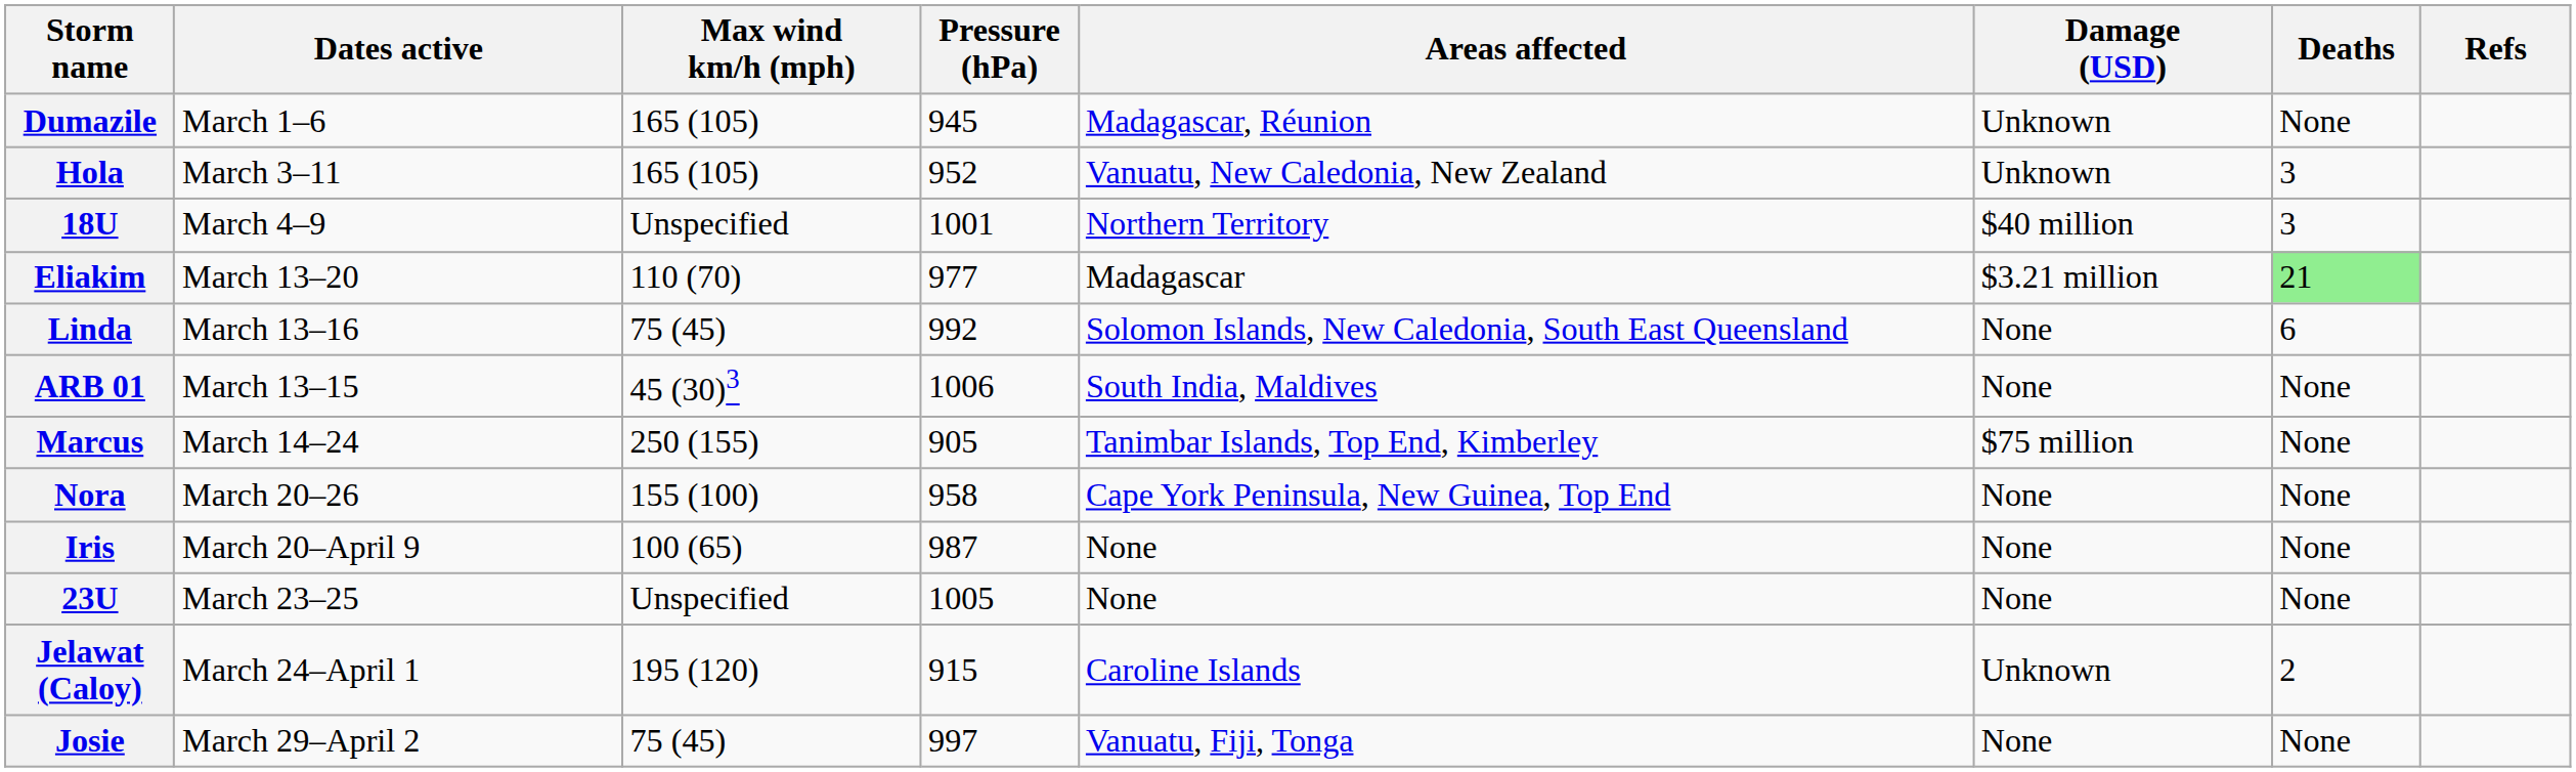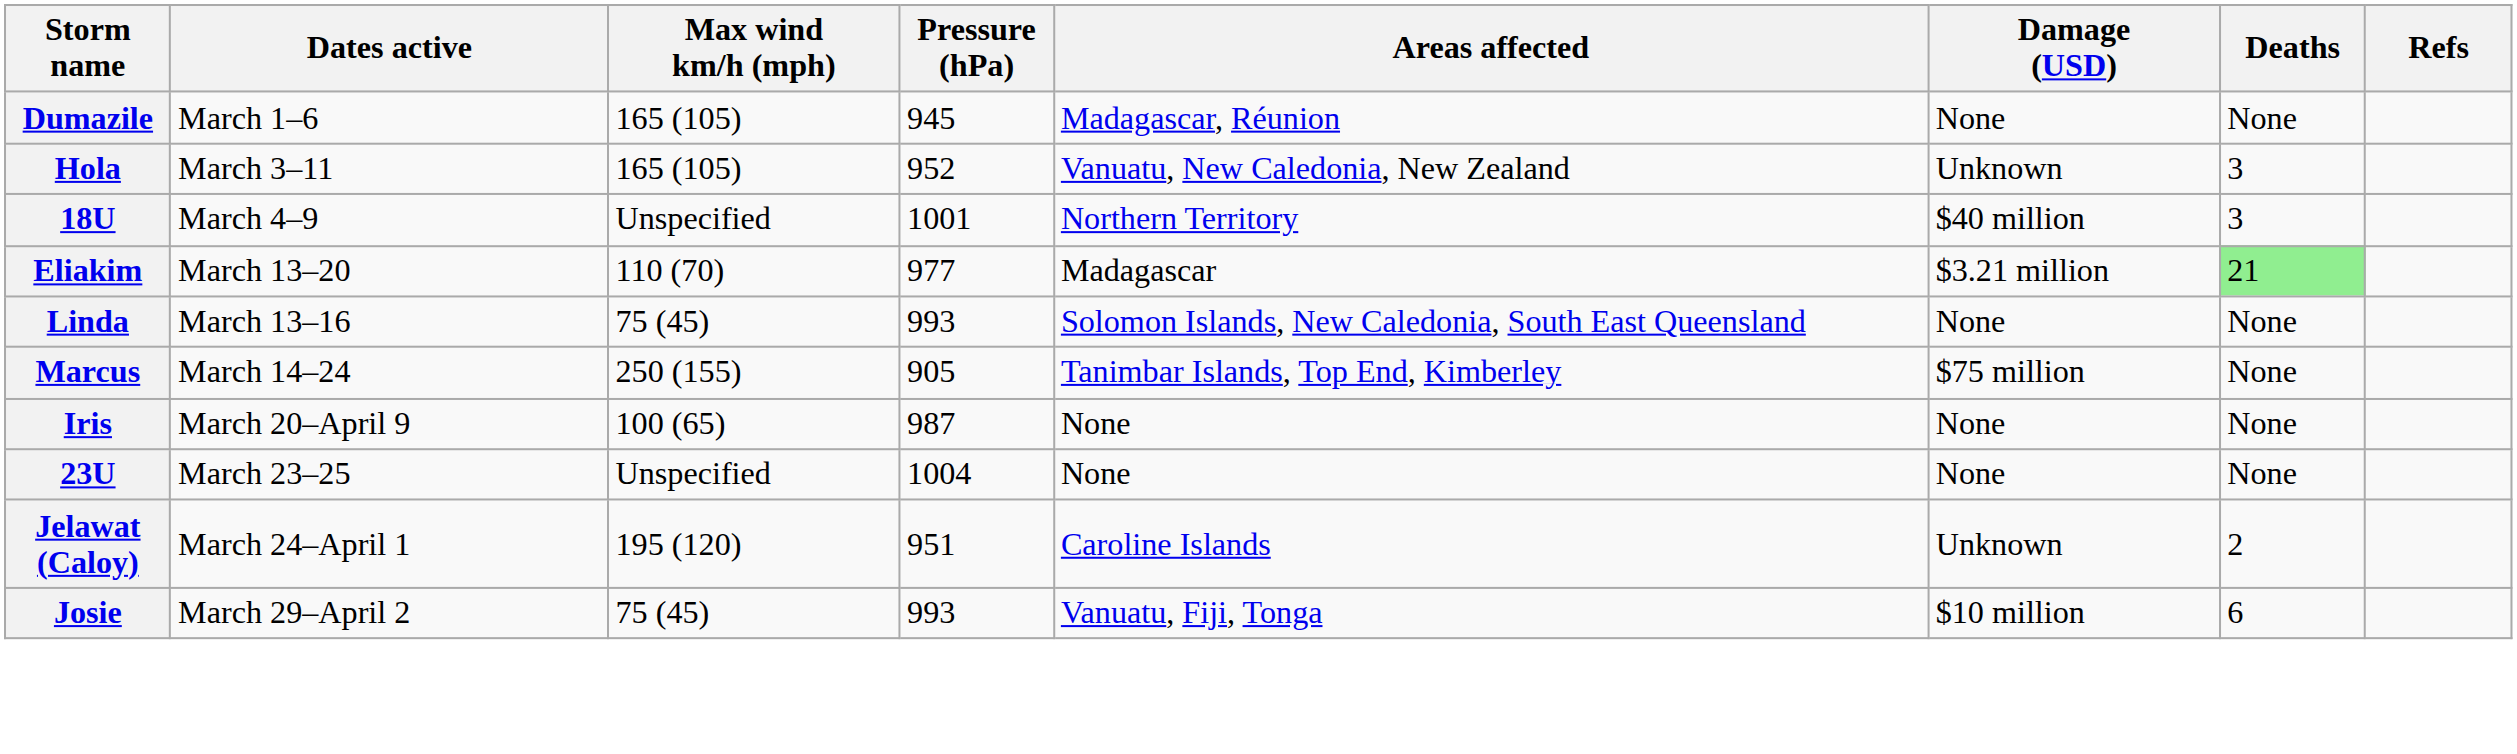 <table class="wikitable sortable">
 <tr>
 <th style="width:5%;">Storm name</th>
 <th style="width:15%;">Dates active</th>
 <th style="width:10%;">Max wind<br>km/h (mph)</th>
 <th style="width:5%;">Pressure<br>(hPa)</th>
 <th style="width:30%;">Areas affected</th>
 <th style="width:10%;">Damage<br>(<a href='#'>USD</a>)</th>
 <th style="width:5%;">Deaths</th>
 <th style="width:5%;">Refs</th>
 </tr>
 <tr>
 <th><a href='#'>Dumazile</a></th>
 <td>March 1–6</td>
 <td>165 (105)</td>
 <td>945</td>
 <td><a href='#'>Madagascar</a>, <a href='#'>Réunion</a></td>
-<td>Unknown</td>
+<td>None</td>
 <td>None</td>
 <td></td>
 </tr>
 <tr>
 <th><a href='#'>Hola</a></th>
 <td>March 3–11</td>
 <td>165 (105)</td>
 <td>952</td>
 <td><a href='#'>Vanuatu</a>, <a href='#'>New Caledonia</a>, New Zealand</td>
 <td>Unknown</td>
 <td>3</td>
 <td></td>
 </tr>
 <tr>
 <th><a href='#'>18U</a></th>
 <td>March 4–9</td>
 <td>Unspecified</td>
 <td>1001</td>
 <td><a href='#'>Northern Territory</a></td>
 <td>$40 million</td>
 <td>3</td>
 <td></td>
 </tr>
 <tr>
 <th><a href='#'>Eliakim</a></th>
 <td>March 13–20</td>
 <td>110 (70)</td>
 <td>977</td>
 <td>Madagascar</td>
 <td>$3.21 million</td>
 <td style="background: lightgreen;">21</td>
 <td></td>
 </tr>
 <tr>
 <th><a href='#'>Linda</a></th>
 <td>March 13–16</td>
 <td>75 (45)</td>
-<td>992</td>
+<td>993</td>
 <td><a href='#'>Solomon Islands</a>, <a href='#'>New Caledonia</a>, <a href='#'>South East Queensland</a></td>
-<td>None</td>
-<td>6</td>
-<td></td>
-</tr>
-<tr>
-<th><a href='#'>ARB 01</a></th>
-<td>March 13–15</td>
-<td>45 (30)<a href='#'><sup>3</sup></a></td>
-<td>1006</td>
-<td><a href='#'>South India</a>, <a href='#'>Maldives</a></td>
 <td>None</td>
 <td>None</td>
 <td></td>
 </tr>
 <tr>
 <th><a href='#'>Marcus</a></th>
 <td>March 14–24</td>
 <td>250 (155)</td>
 <td>905</td>
 <td><a href='#'>Tanimbar Islands</a>, <a href='#'>Top End</a>, <a href='#'>Kimberley</a></td>
 <td>$75 million</td>
-<td>None</td>
-<td></td>
-</tr>
-<tr>
-<th><a href='#'>Nora</a></th>
-<td>March 20–26</td>
-<td>155 (100)</td>
-<td>958</td>
-<td><a href='#'>Cape York Peninsula</a>, <a href='#'>New Guinea</a>, <a href='#'>Top End</a></td>
-<td>None</td>
 <td>None</td>
 <td></td>
 </tr>
 <tr>
 <th><a href='#'>Iris</a></th>
 <td>March 20–April 9</td>
 <td>100 (65)</td>
 <td>987</td>
 <td>None</td>
 <td>None</td>
 <td>None</td>
 <td></td>
 </tr>
 <tr>
 <th><a href='#'>23U</a></th>
 <td>March 23–25</td>
 <td>Unspecified</td>
-<td>1005</td>
+<td>1004</td>
 <td>None</td>
 <td>None</td>
 <td>None</td>
 <td></td>
 </tr>
 <tr>
 <th><a href='#'>Jelawat (Caloy)</a></th>
 <td>March 24–April 1</td>
 <td>195 (120)</td>
-<td>915</td>
+<td>951</td>
 <td><a href='#'>Caroline Islands</a></td>
 <td>Unknown</td>
 <td>2</td>
 <td></td>
 </tr>
 <tr>
 <th><a href='#'>Josie</a></th>
 <td>March 29–April 2</td>
 <td>75 (45)</td>
-<td>997</td>
+<td>993</td>
 <td><a href='#'>Vanuatu</a>, <a href='#'>Fiji</a>, <a href='#'>Tonga</a></td>
-<td>None</td>
-<td>None</td>
+<td>$10 million</td>
+<td>6</td>
 <td></td>
 </tr>
 </table>
